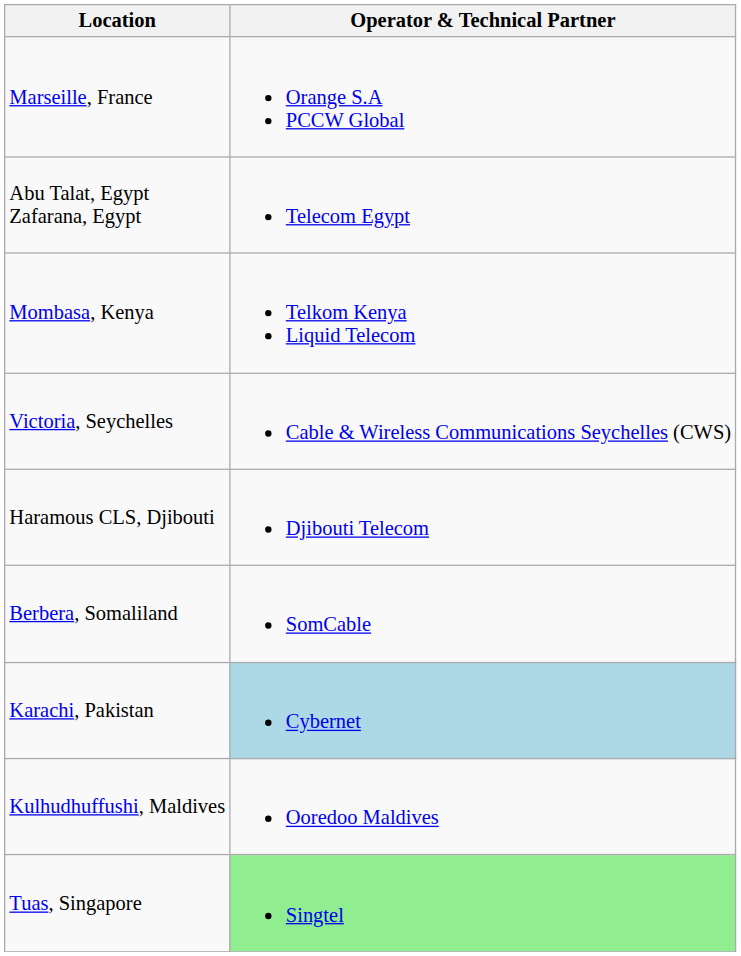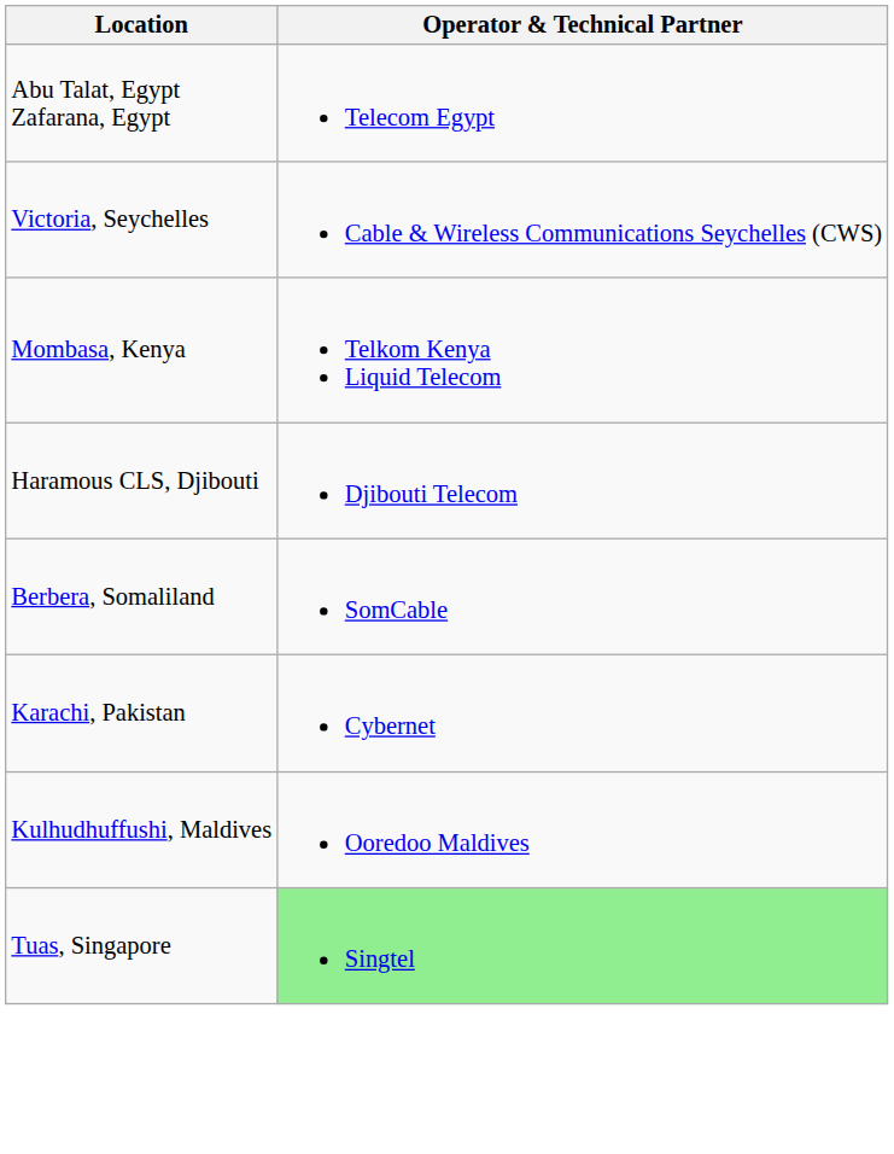 <table class="wikitable">
 <tr>
 <th>Location</th>
 <th>Operator & Technical Partner</th>
 </tr>
 <tr>
-<td><a href='#'>Marseille</a>, France</td>
-<td><br><ul><li><a href='#'>Orange S.A</a></li><li><a href='#'>PCCW Global</a></li></ul></td>
-</tr>
-<tr>
 <td>Abu Talat, Egypt<br>Zafarana, Egypt</td>
 <td><br><ul><li><a href='#'>Telecom Egypt</a></li></ul></td>
 </tr>
 <tr>
+<td><a href='#'>Victoria</a>, Seychelles</td>
+<td><br><ul><li><a href='#'>Cable & Wireless Communications Seychelles</a> (CWS)</li></ul></td>
+</tr>
+<tr>
 <td><a href='#'>Mombasa</a>, Kenya</td>
 <td><br><ul><li><a href='#'>Telkom Kenya</a></li><li><a href='#'>Liquid Telecom</a></li></ul></td>
-</tr>
-<tr>
-<td><a href='#'>Victoria</a>, Seychelles</td>
-<td><br><ul><li><a href='#'>Cable & Wireless Communications Seychelles</a> (CWS)</li></ul></td>
 </tr>
 <tr>
 <td>Haramous CLS, Djibouti</td>
 <td><br><ul><li><a href='#'>Djibouti Telecom</a></li></ul></td>
 </tr>
 <tr>
 <td><a href='#'>Berbera</a>, Somaliland</td>
 <td><br><ul><li><a href='#'>SomCable</a></li></ul></td>
 </tr>
 <tr>
 <td><a href='#'>Karachi</a>, Pakistan</td>
-<td style="background: lightblue;"><br><ul><li><a href='#'>Cybernet</a></li></ul></td>
+<td><br><ul><li><a href='#'>Cybernet</a></li></ul></td>
 </tr>
 <tr>
 <td><a href='#'>Kulhudhuffushi</a>, Maldives</td>
 <td><br><ul><li><a href='#'>Ooredoo Maldives</a></li></ul></td>
 </tr>
 <tr>
 <td><a href='#'>Tuas</a>, Singapore</td>
 <td style="background: lightgreen;"><br><ul><li><a href='#'>Singtel</a></li></ul></td>
 </tr>
 </table>
